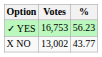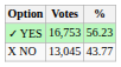 <table class="wikitable">
 <tr>
 <th>Option</th>
 <th>Votes</th>
 <th>%</th>
 </tr>
 <tr>
 <td style=background:#bbf8be>✓ YES</td>
 <td style=background:#bbf8be>16,753</td>
 <td style=background:#bbf8be>56.23</td>
 </tr>
 <tr>
 <td>X NO</td>
-<td>13,002</td>
+<td>13,045</td>
 <td>43.77</td>
 </tr>
 </table>
